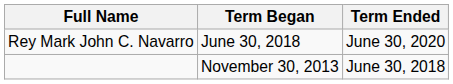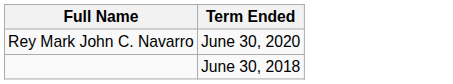 <table class=wikitable>
 <tr>
 <th>Full Name</th>
-<th>Term Began</th>
 <th>Term Ended</th>
 </tr>
 <tr>
 <td>Rey Mark John C. Navarro</td>
-<td>June 30, 2018</td>
 <td>June 30, 2020</td>
 </tr>
 <tr>
 <td></td>
-<td>November 30, 2013</td>
 <td>June 30, 2018</td>
 </tr>
 </table>
